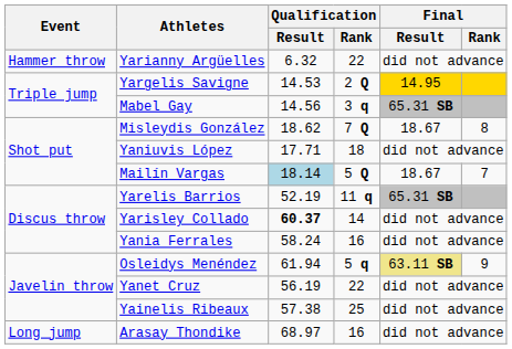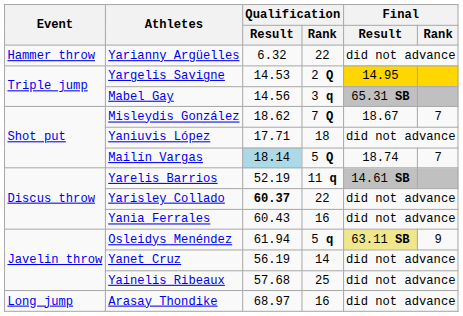 <table class="wikitable" border="1" style="font-size:90%">
 <tr>
 <th rowspan="2">Event</th>
 <th rowspan="2">Athletes</th>
 <th colspan="2">Qualification</th>
 <th colspan="2">Final</th>
 </tr>
 <tr>
 <th>Result</th>
 <th>Rank</th>
 <th>Result</th>
 <th>Rank</th>
 </tr>
 <tr>
 <td><a href='#'>Hammer throw</a></td>
 <td><a href='#'>Yarianny Argüelles</a></td>
 <td align=center>6.32</td>
 <td align=center>22</td>
 <td align=center colspan="2">did not advance</td>
 </tr>
 <tr>
 <td rowspan=2><a href='#'>Triple jump</a></td>
 <td><a href='#'>Yargelis Savigne</a></td>
 <td align=center>14.53</td>
 <td align=center>2 <strong>Q</strong></td>
 <td align=center bgcolor=gold>14.95</td>
 <td align=center bgcolor=gold></td>
 </tr>
 <tr>
 <td><a href='#'>Mabel Gay</a></td>
 <td align=center>14.56</td>
 <td align=center>3 <strong>q</strong></td>
 <td align=center bgcolor=silver>65.31 <strong>SB</strong></td>
 <td align=center bgcolor=silver></td>
 </tr>
 <tr>
 <td rowspan=3><a href='#'>Shot put</a></td>
 <td><a href='#'>Misleydis González</a></td>
 <td align=center>18.62</td>
 <td align=center>7 <strong>Q</strong></td>
 <td align=center>18.67</td>
-<td align=center>8</td>
+<td align=center>7</td>
 </tr>
 <tr>
 <td><a href='#'>Yaniuvis López</a></td>
 <td align=center>17.71</td>
 <td align=center>18</td>
 <td align=center colspan="2">did not advance</td>
 </tr>
 <tr>
 <td><a href='#'>Mailín Vargas</a></td>
 <td align=center style="background: lightblue;">18.14</td>
 <td align=center>5 <strong>Q</strong></td>
-<td align=center>18.67</td>
+<td align=center>18.74</td>
 <td align=center>7</td>
 </tr>
 <tr>
 <td rowspan=3><a href='#'>Discus throw</a></td>
 <td><a href='#'>Yarelis Barrios</a></td>
 <td align=center>52.19</td>
 <td align=center>11 <strong>q</strong></td>
-<td align=center bgcolor=silver>65.31 <strong>SB</strong></td>
+<td align=center bgcolor=silver>14.61 <strong>SB</strong></td>
 <td align=center bgcolor=silver></td>
 </tr>
 <tr>
 <td><a href='#'>Yarisley Collado</a></td>
 <td align=center><strong>60.37</strong></td>
-<td align=center>14</td>
+<td align=center>22</td>
 <td align=center colspan="2">did not advance</td>
 </tr>
 <tr>
 <td><a href='#'>Yania Ferrales</a></td>
-<td align=center>58.24</td>
+<td align=center>60.43</td>
 <td align=center>16</td>
 <td align=center colspan="2">did not advance</td>
 </tr>
 <tr>
 <td rowspan=3><a href='#'>Javelin throw</a></td>
 <td><a href='#'>Osleidys Menéndez</a></td>
 <td align=center>61.94</td>
 <td align=center>5 <strong>q</strong></td>
 <td align=center style="background: khaki;">63.11 <strong>SB</strong></td>
 <td align=center>9</td>
 </tr>
 <tr>
 <td><a href='#'>Yanet Cruz</a></td>
 <td align=center>56.19</td>
-<td align=center>22</td>
+<td align=center>14</td>
 <td align=center colspan="2">did not advance</td>
 </tr>
 <tr>
 <td><a href='#'>Yainelis Ribeaux</a></td>
-<td align=center>57.38</td>
+<td align=center>57.68</td>
 <td align=center>25</td>
 <td align=center colspan="2">did not advance</td>
 </tr>
 <tr>
 <td><a href='#'>Long jump</a></td>
 <td><a href='#'>Arasay Thondike</a></td>
 <td align=center>68.97</td>
 <td align=center>16</td>
 <td align=center colspan="2">did not advance</td>
 </tr>
 </table>
